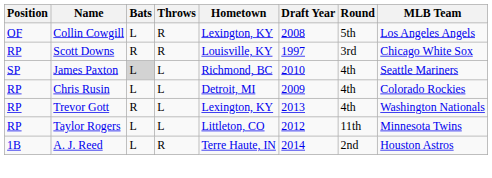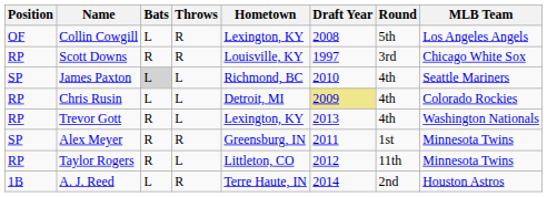 <table class="wikitable sortable">
 <tr>
 <th>Position</th>
 <th>Name</th>
 <th>Bats</th>
 <th>Throws</th>
 <th>Hometown</th>
 <th>Draft Year</th>
 <th>Round</th>
 <th>MLB Team</th>
 </tr>
 <tr>
 <td><a href='#'>OF</a></td>
 <td><a href='#'>Collin Cowgill</a></td>
 <td>L</td>
 <td>R</td>
 <td><a href='#'>Lexington, KY</a></td>
 <td><a href='#'>2008</a></td>
 <td>5th</td>
 <td><a href='#'>Los Angeles Angels</a></td>
 </tr>
 <tr>
 <td><a href='#'>RP</a></td>
 <td><a href='#'>Scott Downs</a></td>
 <td>R</td>
 <td>R</td>
 <td><a href='#'>Louisville, KY</a></td>
 <td><a href='#'>1997</a></td>
 <td>3rd</td>
 <td><a href='#'>Chicago White Sox</a></td>
 </tr>
 <tr>
 <td><a href='#'>SP</a></td>
 <td><a href='#'>James Paxton</a></td>
 <td style="background: lightgrey;">L</td>
 <td>L</td>
 <td><a href='#'>Richmond, BC</a></td>
 <td><a href='#'>2010</a></td>
 <td>4th</td>
 <td><a href='#'>Seattle Mariners</a></td>
 </tr>
 <tr>
 <td><a href='#'>RP</a></td>
 <td><a href='#'>Chris Rusin</a></td>
 <td>L</td>
 <td>L</td>
 <td><a href='#'>Detroit, MI</a></td>
-<td><a href='#'>2009</a></td>
+<td style="background: khaki;"><a href='#'>2009</a></td>
 <td>4th</td>
 <td><a href='#'>Colorado Rockies</a></td>
 </tr>
 <tr>
 <td><a href='#'>RP</a></td>
 <td><a href='#'>Trevor Gott</a></td>
 <td>R</td>
 <td>L</td>
 <td><a href='#'>Lexington, KY</a></td>
 <td><a href='#'>2013</a></td>
 <td>4th</td>
 <td><a href='#'>Washington Nationals</a></td>
 </tr>
 <tr>
+<td><a href='#'>SP</a></td>
+<td><a href='#'>Alex Meyer</a></td>
+<td>R</td>
+<td>R</td>
+<td><a href='#'>Greensburg, IN</a></td>
+<td><a href='#'>2011</a></td>
+<td>1st</td>
+<td><a href='#'>Minnesota Twins</a></td>
+</tr>
+<tr>
 <td><a href='#'>RP</a></td>
 <td><a href='#'>Taylor Rogers</a></td>
-<td>L</td>
+<td>R</td>
 <td>L</td>
 <td><a href='#'>Littleton, CO</a></td>
 <td><a href='#'>2012</a></td>
 <td>11th</td>
 <td><a href='#'>Minnesota Twins</a></td>
 </tr>
 <tr>
 <td><a href='#'>1B</a></td>
 <td><a href='#'>A. J. Reed</a></td>
 <td>L</td>
 <td>R</td>
 <td><a href='#'>Terre Haute, IN</a></td>
 <td><a href='#'>2014</a></td>
 <td>2nd</td>
 <td><a href='#'>Houston Astros</a></td>
 </tr>
 </table>
